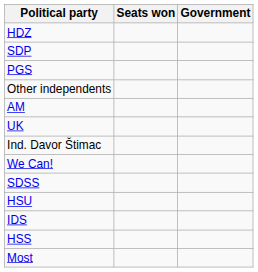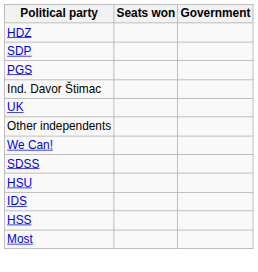 <table class="wikitable" style="text-align: left;">
 <tr>
 <th>Political party</th>
 <th>Seats won</th>
 <th>Government</th>
 </tr>
 <tr>
 <td><a href='#'>HDZ</a></td>
 <td></td>
 <td></td>
 </tr>
 <tr>
 <td><a href='#'>SDP</a></td>
 <td></td>
 <td></td>
 </tr>
 <tr>
 <td><a href='#'>PGS</a></td>
 <td></td>
 <td></td>
 </tr>
 <tr>
-<td>Other independents</td>
-<td></td>
-<td></td>
-</tr>
-<tr>
-<td><a href='#'>AM</a></td>
+<td>Ind. Davor Štimac</td>
 <td></td>
 <td></td>
 </tr>
 <tr>
 <td><a href='#'>UK</a></td>
 <td></td>
 <td></td>
 </tr>
 <tr>
-<td>Ind. Davor Štimac</td>
+<td>Other independents</td>
 <td></td>
 <td></td>
 </tr>
 <tr>
 <td><a href='#'>We Can!</a></td>
 <td></td>
 <td></td>
 </tr>
 <tr>
 <td><a href='#'>SDSS</a></td>
 <td></td>
 <td></td>
 </tr>
 <tr>
 <td><a href='#'>HSU</a></td>
 <td></td>
 <td></td>
 </tr>
 <tr>
 <td><a href='#'>IDS</a></td>
 <td></td>
 <td></td>
 </tr>
 <tr>
 <td><a href='#'>HSS</a></td>
 <td></td>
 <td></td>
 </tr>
 <tr>
 <td><a href='#'>Most</a></td>
 <td></td>
 <td></td>
 </tr>
 </table>
